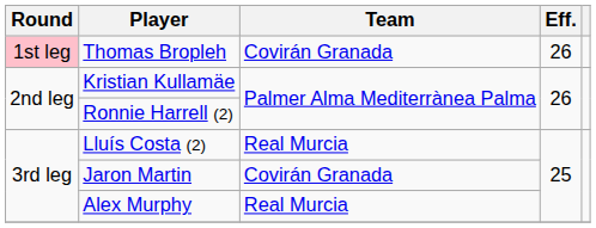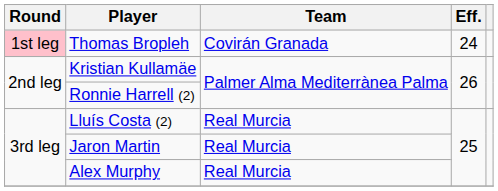 <table class="wikitable sortable" style="text-align: center;">
 <tr>
 <th>Round</th>
 <th>Player</th>
 <th>Team</th>
 <th>Eff.</th>
 <th></th>
 </tr>
 <tr>
 <td style="background: pink;">1st leg</td>
 <td style="text-align:left;"> <a href='#'>Thomas Bropleh</a></td>
 <td style="text-align:left;"><a href='#'>Covirán Granada</a></td>
-<td>26</td>
+<td>24</td>
 <td></td>
 </tr>
 <tr>
 <td rowspan=2>2nd leg</td>
 <td style="text-align:left;"> <a href='#'>Kristian Kullamäe</a></td>
 <td style="text-align:left;" rowspan=2><a href='#'>Palmer Alma Mediterrànea Palma</a></td>
 <td rowspan=2>26</td>
 <td rowspan=2></td>
 </tr>
 <tr>
 <td style="text-align:left;"> <a href='#'>Ronnie Harrell</a> <small>(2)</small></td>
 </tr>
 <tr>
 <td rowspan=3>3rd leg</td>
 <td style="text-align:left;"> <a href='#'>Lluís Costa</a> <small>(2)</small></td>
 <td style="text-align:left;"><a href='#'>Real Murcia</a></td>
 <td rowspan=3>25</td>
 <td rowspan=3></td>
 </tr>
 <tr>
 <td style="text-align:left;"> <a href='#'>Jaron Martin</a></td>
-<td style="text-align:left;"><a href='#'>Covirán Granada</a></td>
+<td style="text-align:left;"><a href='#'>Real Murcia</a></td>
 </tr>
 <tr>
 <td style="text-align:left;"> <a href='#'>Alex Murphy</a></td>
 <td style="text-align:left;"><a href='#'>Real Murcia</a></td>
 </tr>
 <tr>
 </tr>
 </table>
